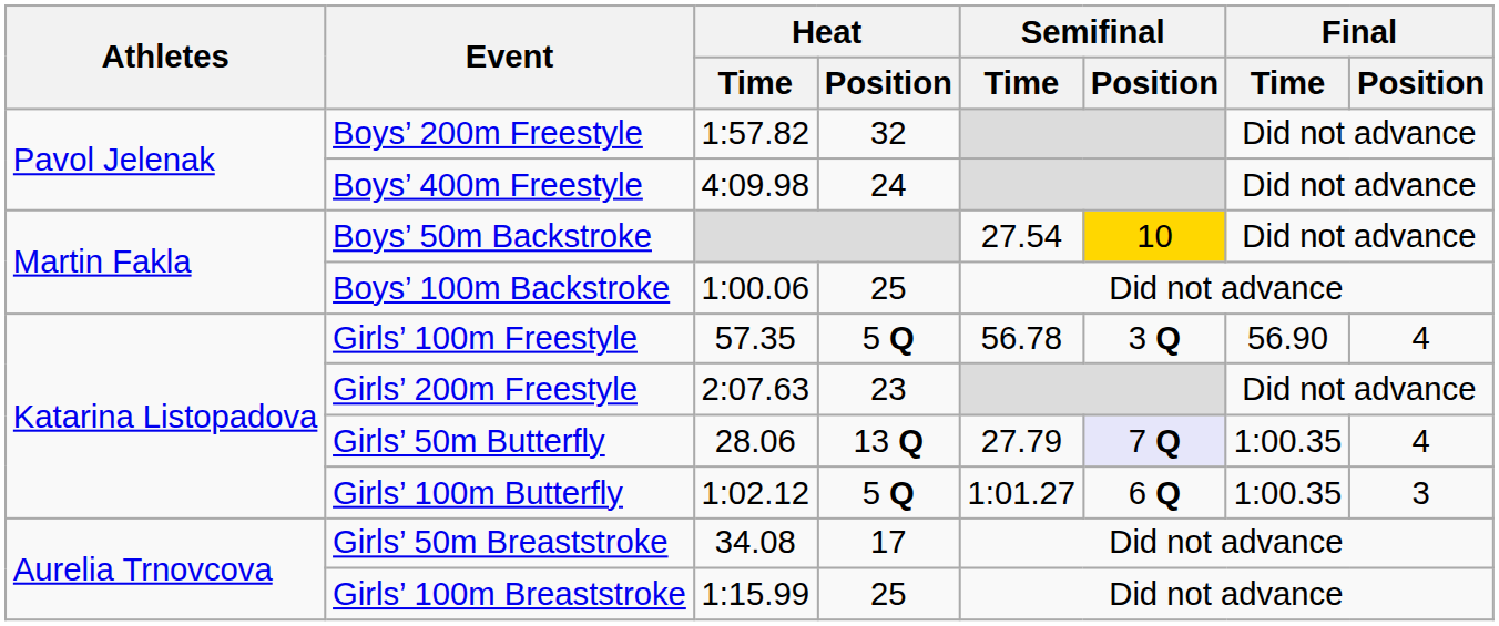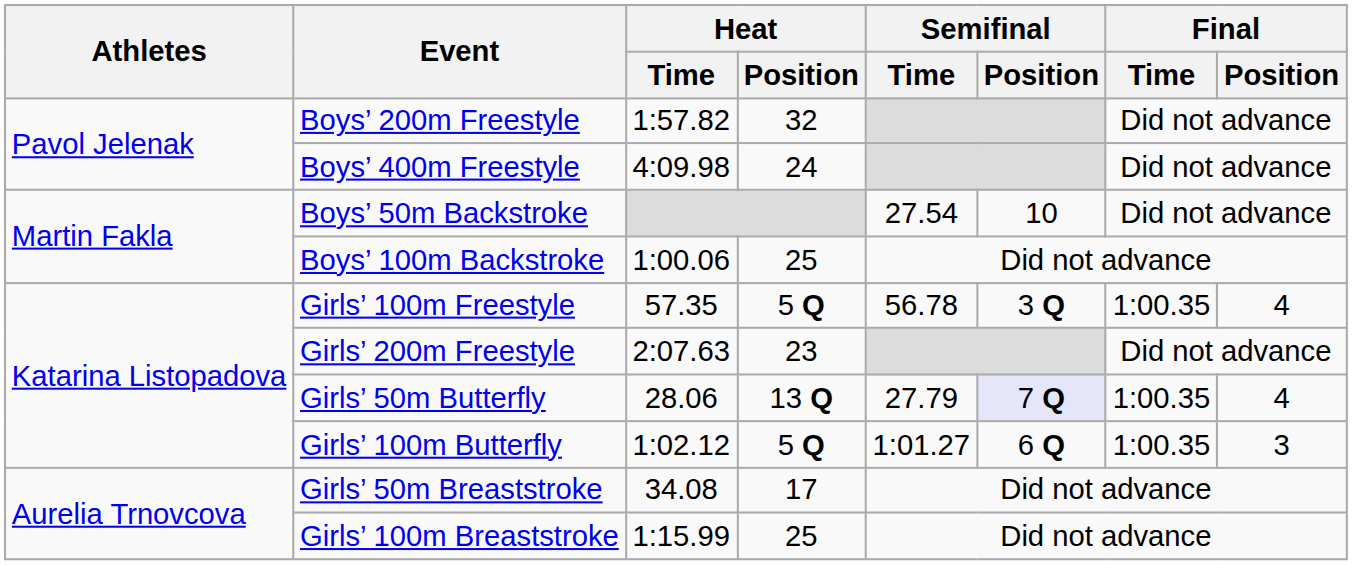 <table class="wikitable" style="font-size:90%;">
 <tr>
 <th rowspan=2>Athletes</th>
 <th rowspan=2>Event</th>
 <th colspan=2>Heat</th>
 <th colspan=2>Semifinal</th>
 <th colspan=2>Final</th>
 </tr>
 <tr>
 <th>Time</th>
 <th>Position</th>
 <th>Time</th>
 <th>Position</th>
 <th>Time</th>
 <th>Position</th>
 </tr>
 <tr>
 <td rowspan=2><a href='#'>Pavol Jelenak</a></td>
 <td><a href='#'>Boys’ 200m Freestyle</a></td>
 <td align=center>1:57.82</td>
 <td align=center>32</td>
 <td colspan="2" style="background:#dcdcdc;"></td>
 <td colspan="2" style="text-align:center;">Did not advance</td>
 </tr>
 <tr>
 <td><a href='#'>Boys’ 400m Freestyle</a></td>
 <td align=center>4:09.98</td>
 <td align=center>24</td>
 <td colspan="2" style="background:#dcdcdc;"></td>
 <td colspan="2" style="text-align:center;">Did not advance</td>
 </tr>
 <tr>
 <td rowspan=2><a href='#'>Martin Fakla</a></td>
 <td><a href='#'>Boys’ 50m Backstroke</a></td>
 <td colspan="2" style="background:#dcdcdc;"></td>
 <td align=center>27.54</td>
-<td align=center style="background: gold;">10</td>
+<td align=center>10</td>
 <td colspan="2" style="text-align:center;">Did not advance</td>
 </tr>
 <tr>
 <td><a href='#'>Boys’ 100m Backstroke</a></td>
 <td align=center>1:00.06</td>
 <td align=center>25</td>
 <td colspan="4" style="text-align:center;">Did not advance</td>
 </tr>
 <tr>
 <td rowspan=4><a href='#'>Katarina Listopadova</a></td>
 <td><a href='#'>Girls’ 100m Freestyle</a></td>
 <td align=center>57.35</td>
 <td align=center>5 <strong>Q</strong></td>
 <td align=center>56.78</td>
 <td align=center>3 <strong>Q</strong></td>
-<td align=center>56.90</td>
+<td align=center>1:00.35</td>
 <td align=center>4</td>
 </tr>
 <tr>
 <td><a href='#'>Girls’ 200m Freestyle</a></td>
 <td align=center>2:07.63</td>
 <td align=center>23</td>
 <td colspan="2" style="background:#dcdcdc;"></td>
 <td colspan="2" style="text-align:center;">Did not advance</td>
 </tr>
 <tr>
 <td><a href='#'>Girls’ 50m Butterfly</a></td>
 <td align=center>28.06</td>
 <td align=center>13 <strong>Q</strong></td>
 <td align=center>27.79</td>
 <td align=center style="background: lavender;">7 <strong>Q</strong></td>
 <td align=center>1:00.35</td>
 <td align=center>4</td>
 </tr>
 <tr>
 <td><a href='#'>Girls’ 100m Butterfly</a></td>
 <td align=center>1:02.12</td>
 <td align=center>5 <strong>Q</strong></td>
 <td align=center>1:01.27</td>
 <td align=center>6 <strong>Q</strong></td>
 <td align=center>1:00.35</td>
 <td align=center>3</td>
 </tr>
 <tr>
 <td rowspan=2><a href='#'>Aurelia Trnovcova</a></td>
 <td><a href='#'>Girls’ 50m Breaststroke</a></td>
 <td align=center>34.08</td>
 <td align=center>17</td>
 <td colspan="4" style="text-align:center;">Did not advance</td>
 </tr>
 <tr>
 <td><a href='#'>Girls’ 100m Breaststroke</a></td>
 <td align=center>1:15.99</td>
 <td align=center>25</td>
 <td colspan="4" style="text-align:center;">Did not advance</td>
 </tr>
 </table>
